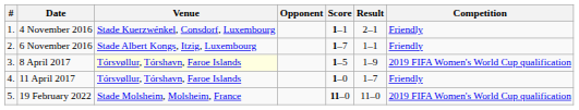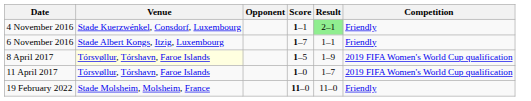 <table class="wikitable" style="font-size:85%;">
 <tr>
-<th>#</th>
 <th>Date</th>
 <th>Venue</th>
 <th>Opponent</th>
 <th>Score</th>
 <th>Result</th>
 <th>Competition</th>
 </tr>
 <tr>
-<td>1.</td>
 <td>4 November 2016</td>
 <td><a href='#'>Stade Kuerzwénkel</a>, <a href='#'>Consdorf</a>, <a href='#'>Luxembourg</a></td>
 <td></td>
 <td align=center><strong>1</strong>–1</td>
-<td align=center>2–1</td>
+<td align=center style="background: lightgreen;">2–1</td>
 <td><a href='#'>Friendly</a></td>
 </tr>
 <tr>
-<td>2.</td>
 <td>6 November 2016</td>
 <td><a href='#'>Stade Albert Kongs</a>, <a href='#'>Itzig</a>, <a href='#'>Luxembourg</a></td>
 <td></td>
 <td align=center><strong>1</strong>–7</td>
 <td align=center>1–1</td>
 <td><a href='#'>Friendly</a></td>
 </tr>
 <tr>
-<td>3.</td>
 <td>8 April 2017</td>
 <td style="background: lightyellow;"><a href='#'>Tórsvøllur</a>, <a href='#'>Tórshavn</a>, <a href='#'>Faroe Islands</a></td>
 <td></td>
 <td align=center><strong>1</strong>–5</td>
 <td align=center>1–9</td>
 <td><a href='#'>2019 FIFA Women's World Cup qualification</a></td>
 </tr>
 <tr>
-<td>4.</td>
 <td>11 April 2017</td>
 <td><a href='#'>Tórsvøllur</a>, <a href='#'>Tórshavn</a>, <a href='#'>Faroe Islands</a></td>
 <td></td>
 <td align=center><strong>1</strong>–0</td>
 <td align=center>1–7</td>
-<td><a href='#'>Friendly</a></td>
+<td><a href='#'>2019 FIFA Women's World Cup qualification</a></td>
 </tr>
 <tr>
-<td>5.</td>
 <td>19 February 2022</td>
 <td><a href='#'>Stade Molsheim</a>, <a href='#'>Molsheim</a>, <a href='#'>France</a></td>
 <td></td>
 <td align=center><strong>11</strong>–0</td>
 <td align=center>11–0</td>
-<td><a href='#'>2019 FIFA Women's World Cup qualification</a></td>
+<td><a href='#'>Friendly</a></td>
 </tr>
 </table>
